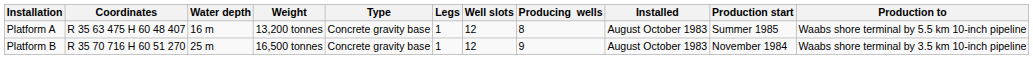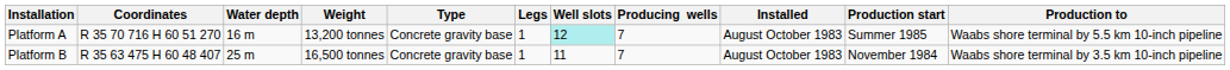 <table class="wikitable">
 <tr>
 <th>Installation</th>
 <th>Coordinates</th>
 <th>Water depth</th>
 <th>Weight</th>
 <th>Type</th>
 <th>Legs</th>
 <th>Well slots</th>
 <th>Producing  wells</th>
 <th>Installed</th>
 <th>Production start</th>
 <th>Production to</th>
 </tr>
 <tr>
 <td>Platform A</td>
-<td>R 35 63 475 H 60 48 407</td>
+<td>R 35 70 716 H 60 51 270</td>
 <td>16 m</td>
 <td>13,200 tonnes</td>
 <td>Concrete gravity base</td>
 <td>1</td>
-<td>12</td>
-<td>8</td>
+<td style="background: paleturquoise;">12</td>
+<td>7</td>
 <td>August October 1983</td>
 <td>Summer 1985</td>
 <td>Waabs shore terminal by 5.5 km  10-inch pipeline</td>
 </tr>
 <tr>
 <td>Platform B</td>
-<td>R 35 70 716 H 60 51 270</td>
+<td>R 35 63 475 H 60 48 407</td>
 <td>25 m</td>
 <td>16,500 tonnes</td>
 <td>Concrete gravity base</td>
 <td>1</td>
-<td>12</td>
-<td>9</td>
+<td>11</td>
+<td>7</td>
 <td>August October 1983</td>
 <td>November 1984</td>
 <td>Waabs shore terminal by 3.5 km  10-inch pipeline</td>
 </tr>
 </table>
